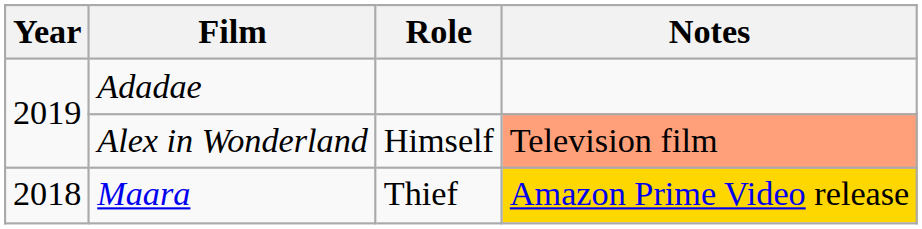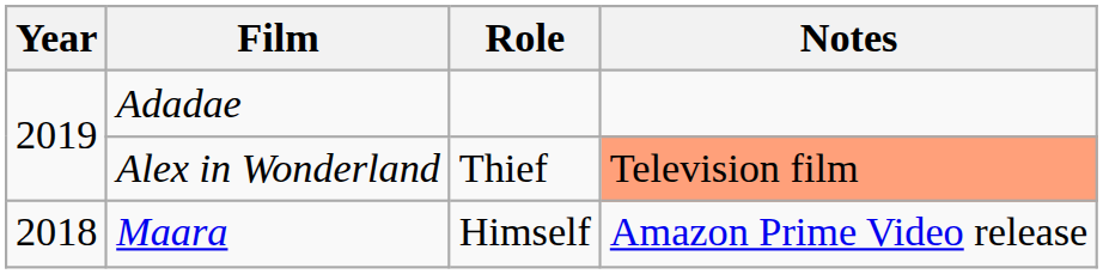 <table class="wikitable sortable">
 <tr>
 <th>Year</th>
 <th>Film</th>
 <th>Role</th>
 <th>Notes</th>
 </tr>
 <tr>
 <td rowspan="2">2019</td>
 <td><em>Adadae</em></td>
 <td></td>
 <td></td>
 </tr>
 <tr>
 <td><em>Alex in Wonderland</em></td>
-<td>Himself</td>
+<td>Thief</td>
 <td style="background: lightsalmon;">Television film</td>
 </tr>
 <tr>
 <td>2018</td>
 <td><em><a href='#'>Maara</a></em></td>
-<td>Thief</td>
-<td style="background: gold;"><a href='#'>Amazon Prime Video</a> release</td>
+<td>Himself</td>
+<td><a href='#'>Amazon Prime Video</a> release</td>
 </tr>
 </table>
